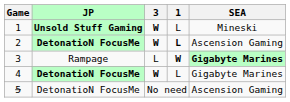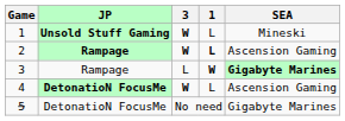 <table class="wikitable" style="text-align:center;">
 <tr>
 <th>Game</th>
 <th style="background:#B9FFC5">JP</th>
 <th>3</th>
 <th>1</th>
 <th>SEA</th>
 </tr>
 <tr>
 <td>1</td>
 <td style="background:#B9FFC5"><strong>Unsold Stuff Gaming</strong></td>
 <td><strong>W</strong></td>
 <td>L</td>
 <td>Mineski</td>
 </tr>
 <tr>
 <td>2</td>
-<td style="background:#B9FFC5"><strong>DetonatioN FocusMe</strong></td>
+<td style="background:#B9FFC5"><strong>Rampage</strong></td>
 <td><strong>W</strong></td>
 <td><strong>L</strong></td>
 <td>Ascension Gaming</td>
 </tr>
 <tr>
 <td>3</td>
 <td>Rampage</td>
 <td>L</td>
 <td><strong>W</strong></td>
 <td style="background:#B9FFC5"><strong>Gigabyte Marines</strong></td>
 </tr>
 <tr>
 <td>4</td>
 <td style="background:#B9FFC5"><strong>DetonatioN FocusMe</strong></td>
 <td><strong>W</strong></td>
 <td>L</td>
-<td>Gigabyte Marines</td>
+<td>Ascension Gaming</td>
 </tr>
 <tr>
 <td><s>5</s></td>
 <td>DetonatioN FocusMe</td>
 <td colspan="2">No need</td>
-<td>Ascension Gaming</td>
+<td>Gigabyte Marines</td>
 </tr>
 </table>
